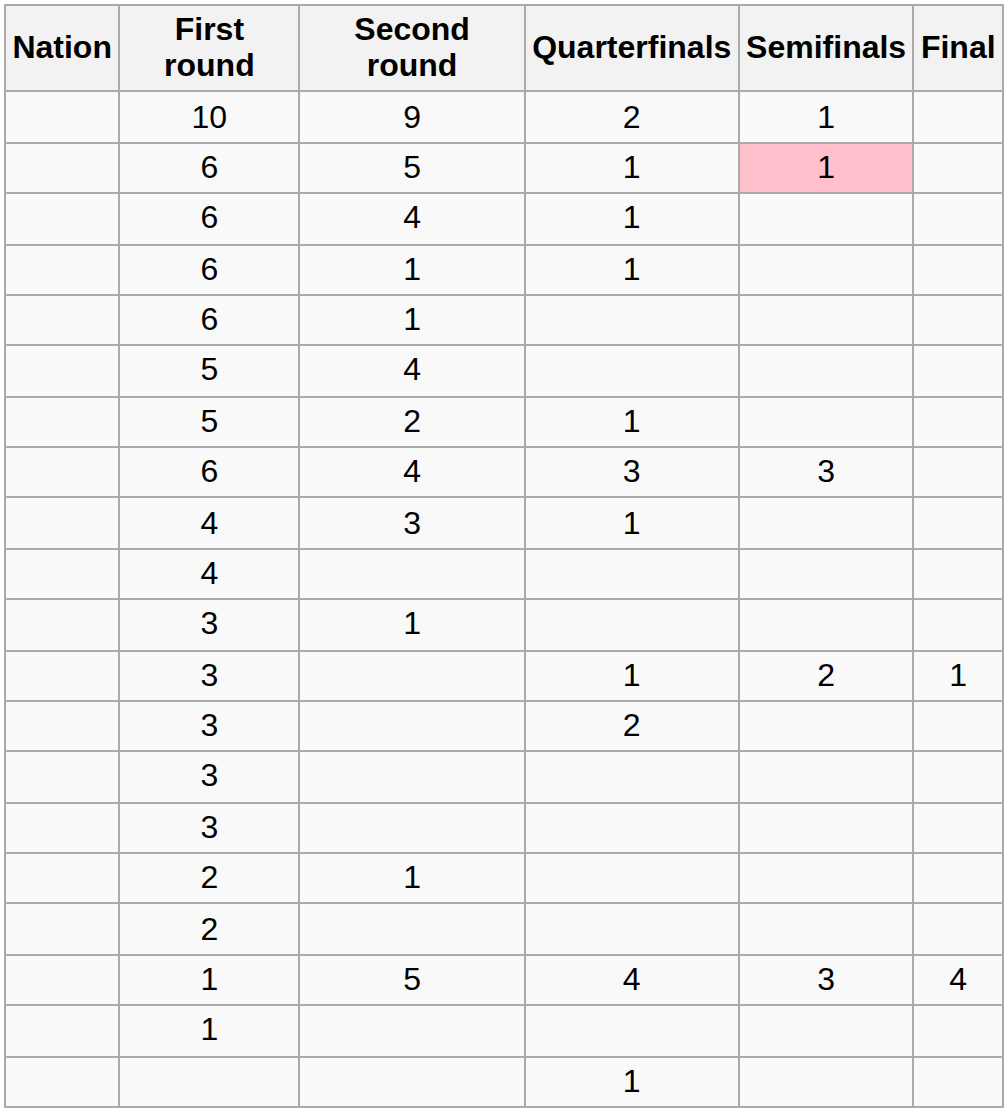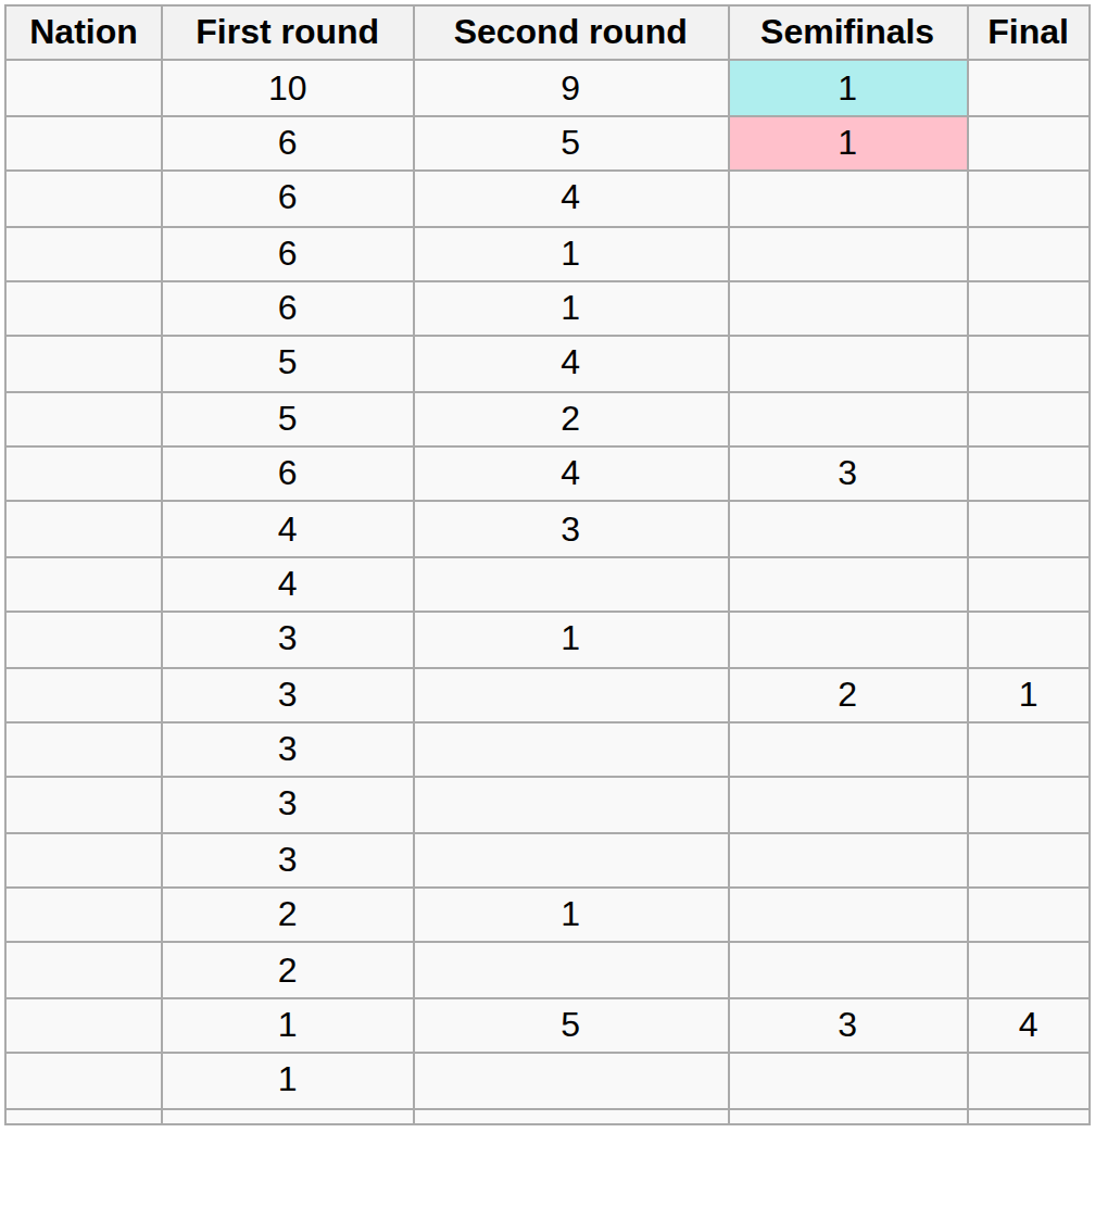 <table class="wikitable sortable" style="text-align: center; width:500px ">
 <tr>
 <th>Nation</th>
 <th>First round</th>
 <th>Second round</th>
-<th>Quarterfinals</th>
 <th>Semifinals</th>
 <th>Final</th>
 </tr>
 <tr>
 <td></td>
 <td>10</td>
 <td>9</td>
-<td>2</td>
-<td>1</td>
+<td style="background: paleturquoise;">1</td>
 <td></td>
 </tr>
 <tr>
 <td></td>
 <td>6</td>
 <td>5</td>
-<td>1</td>
 <td style="background: pink;">1</td>
 <td></td>
 </tr>
 <tr>
 <td></td>
 <td>6</td>
 <td>4</td>
-<td>1</td>
 <td></td>
 <td></td>
 </tr>
 <tr>
 <td></td>
 <td>6</td>
-<td>1</td>
 <td>1</td>
 <td></td>
 <td></td>
 </tr>
 <tr>
 <td></td>
 <td>6</td>
 <td>1</td>
 <td></td>
 <td></td>
-<td></td>
 </tr>
 <tr>
 <td></td>
 <td>5</td>
 <td>4</td>
 <td></td>
 <td></td>
-<td></td>
 </tr>
 <tr>
 <td></td>
 <td>5</td>
 <td>2</td>
-<td>1</td>
 <td></td>
 <td></td>
 </tr>
 <tr>
 <td></td>
 <td>6</td>
 <td>4</td>
 <td>3</td>
-<td>3</td>
 <td></td>
 </tr>
 <tr>
 <td></td>
 <td>4</td>
 <td>3</td>
-<td>1</td>
 <td></td>
 <td></td>
 </tr>
 <tr>
 <td></td>
 <td>4</td>
-<td></td>
 <td></td>
 <td></td>
 <td></td>
 </tr>
 <tr>
 <td></td>
 <td>3</td>
 <td>1</td>
 <td></td>
 <td></td>
-<td></td>
 </tr>
 <tr>
 <td></td>
 <td>3</td>
 <td></td>
-<td>1</td>
 <td>2</td>
 <td>1</td>
 </tr>
 <tr>
 <td></td>
 <td>3</td>
-<td></td>
-<td>2</td>
-<td></td>
-<td></td>
-</tr>
-<tr>
-<td></td>
-<td>3</td>
-<td></td>
 <td></td>
 <td></td>
 <td></td>
 </tr>
 <tr>
 <td></td>
 <td>3</td>
 <td></td>
 <td></td>
 <td></td>
+</tr>
+<tr>
+<td></td>
+<td>3</td>
+<td></td>
+<td></td>
 <td></td>
 </tr>
 <tr>
 <td></td>
 <td>2</td>
 <td>1</td>
-<td></td>
 <td></td>
 <td></td>
 </tr>
 <tr>
 <td></td>
 <td>2</td>
 <td></td>
 <td></td>
 <td></td>
-<td></td>
 </tr>
 <tr>
 <td></td>
 <td>1</td>
 <td>5</td>
-<td>4</td>
 <td>3</td>
 <td>4</td>
 </tr>
 <tr>
 <td></td>
 <td>1</td>
 <td></td>
 <td></td>
 <td></td>
-<td></td>
 </tr>
 <tr>
 <td></td>
 <td></td>
 <td></td>
-<td>1</td>
 <td></td>
 <td></td>
 </tr>
 </table>
